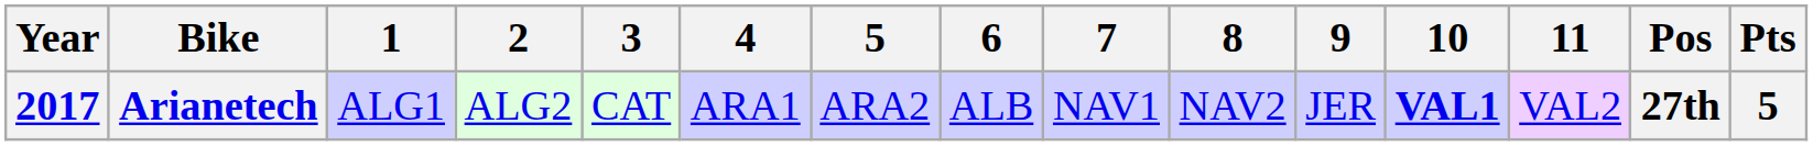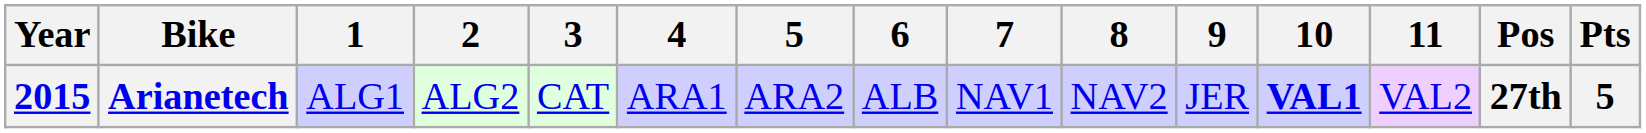 <table class="wikitable" style="text-align:center">
 <tr>
 <th>Year</th>
 <th>Bike</th>
 <th>1</th>
 <th>2</th>
 <th>3</th>
 <th>4</th>
 <th>5</th>
 <th>6</th>
 <th>7</th>
 <th>8</th>
 <th>9</th>
 <th>10</th>
 <th>11</th>
 <th>Pos</th>
 <th>Pts</th>
 </tr>
 <tr>
-<th><a href='#'>2017</a></th>
+<th><a href='#'>2015</a></th>
 <th><a href='#'>Arianetech</a></th>
 <td style="background:#cfcfff;"><a href='#'>ALG1</a><br></td>
 <td style="background:#dfffdf;"><a href='#'>ALG2</a><br></td>
 <td style="background:#dfffdf;"><a href='#'>CAT</a><br></td>
 <td style="background:#cfcfff;"><a href='#'>ARA1</a><br></td>
 <td style="background:#cfcfff;"><a href='#'>ARA2</a><br></td>
 <td style="background:#cfcfff;"><a href='#'>ALB</a><br></td>
 <td style="background:#cfcfff;"><a href='#'>NAV1</a><br></td>
 <td style="background:#cfcfff;"><a href='#'>NAV2</a><br></td>
 <td style="background:#cfcfff;"><a href='#'>JER</a><br></td>
 <td style="background:#cfcfff;"><strong><a href='#'>VAL1</a><br></strong></td>
 <td style="background:#efcfff;"><a href='#'>VAL2</a><br></td>
 <th>27th</th>
 <th>5</th>
 </tr>
 </table>
